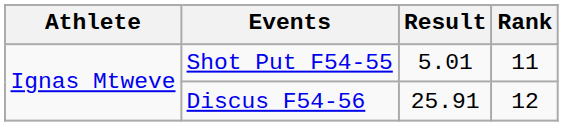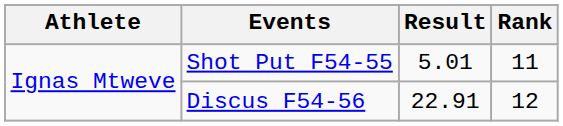 <table class=wikitable style="font-size:90%">
 <tr align=center>
 <th>Athlete</th>
 <th>Events</th>
 <th>Result</th>
 <th>Rank</th>
 </tr>
 <tr align=center>
 <td align=left rowspan=2><a href='#'>Ignas Mtweve</a></td>
 <td align=left><a href='#'>Shot Put F54-55</a></td>
 <td>5.01</td>
 <td>11</td>
 </tr>
 <tr align=center>
 <td align=left><a href='#'>Discus F54-56</a></td>
-<td>25.91</td>
+<td>22.91</td>
 <td>12</td>
 </tr>
 </table>
